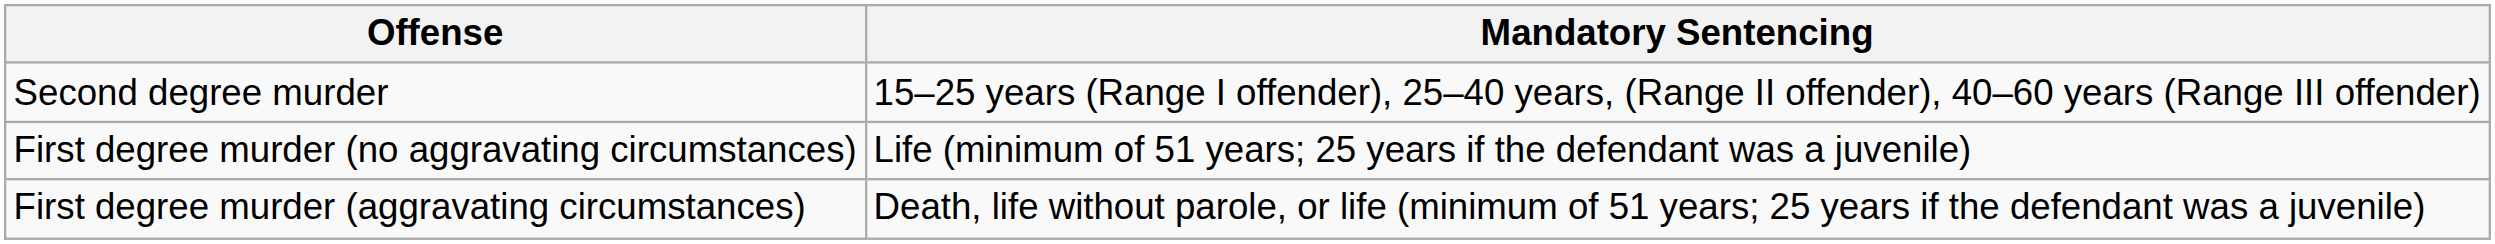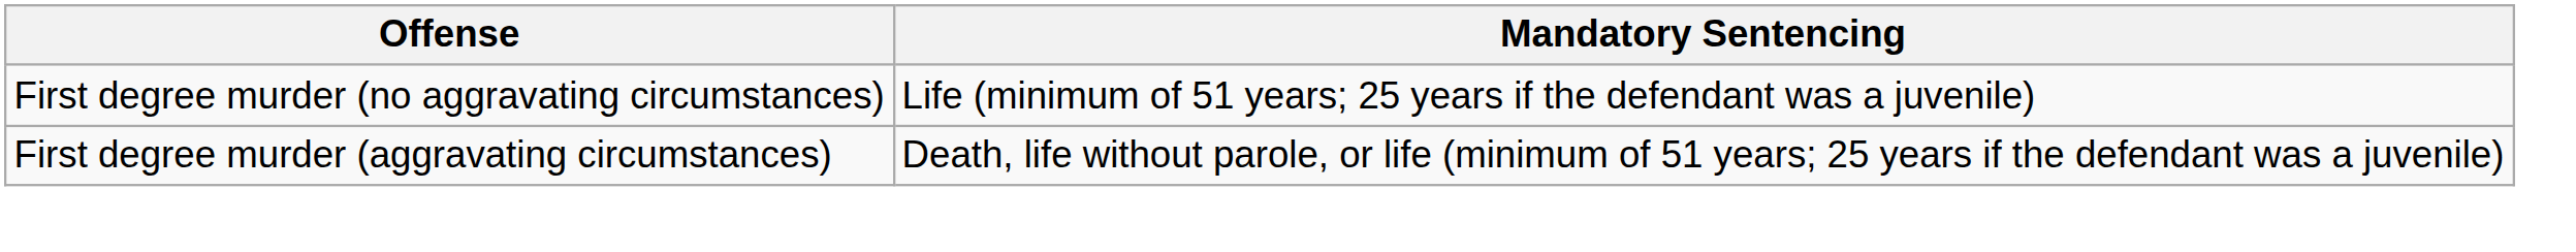 <table class="wikitable">
 <tr>
 <th>Offense</th>
 <th>Mandatory Sentencing</th>
-</tr>
-<tr>
-<td>Second degree murder</td>
-<td>15–25 years (Range I offender), 25–40 years, (Range II offender), 40–60 years (Range III offender) </td>
 </tr>
 <tr>
 <td>First degree murder (no aggravating circumstances)</td>
 <td>Life (minimum of 51 years; 25 years if the defendant was a juvenile)</td>
 </tr>
 <tr>
 <td>First degree murder (aggravating circumstances)</td>
 <td>Death, life without parole, or life (minimum of 51 years; 25 years if the defendant was a juvenile)</td>
 </tr>
 </table>
